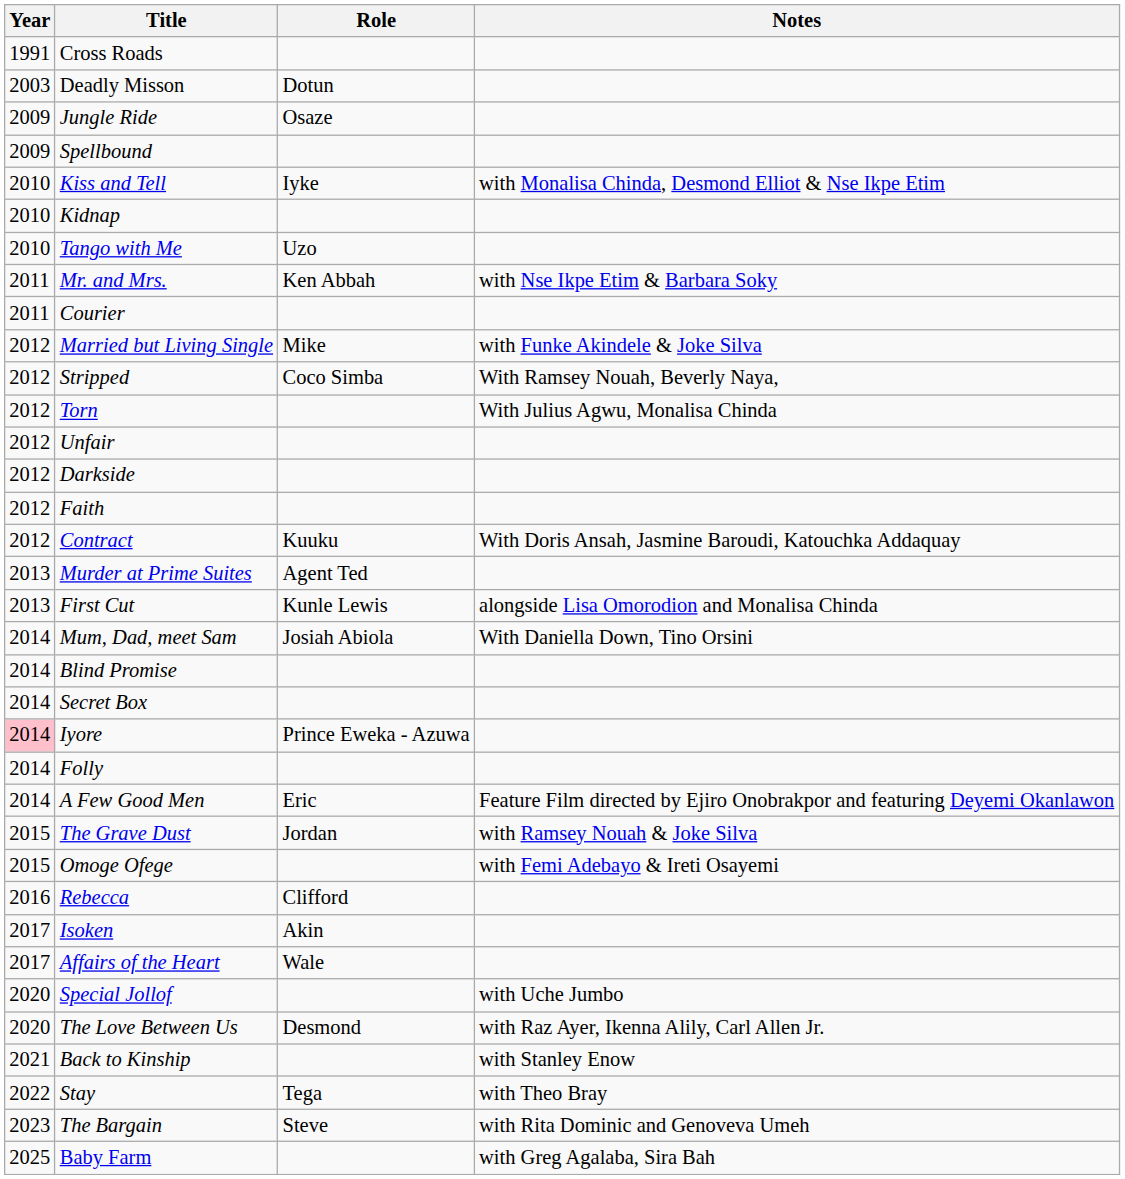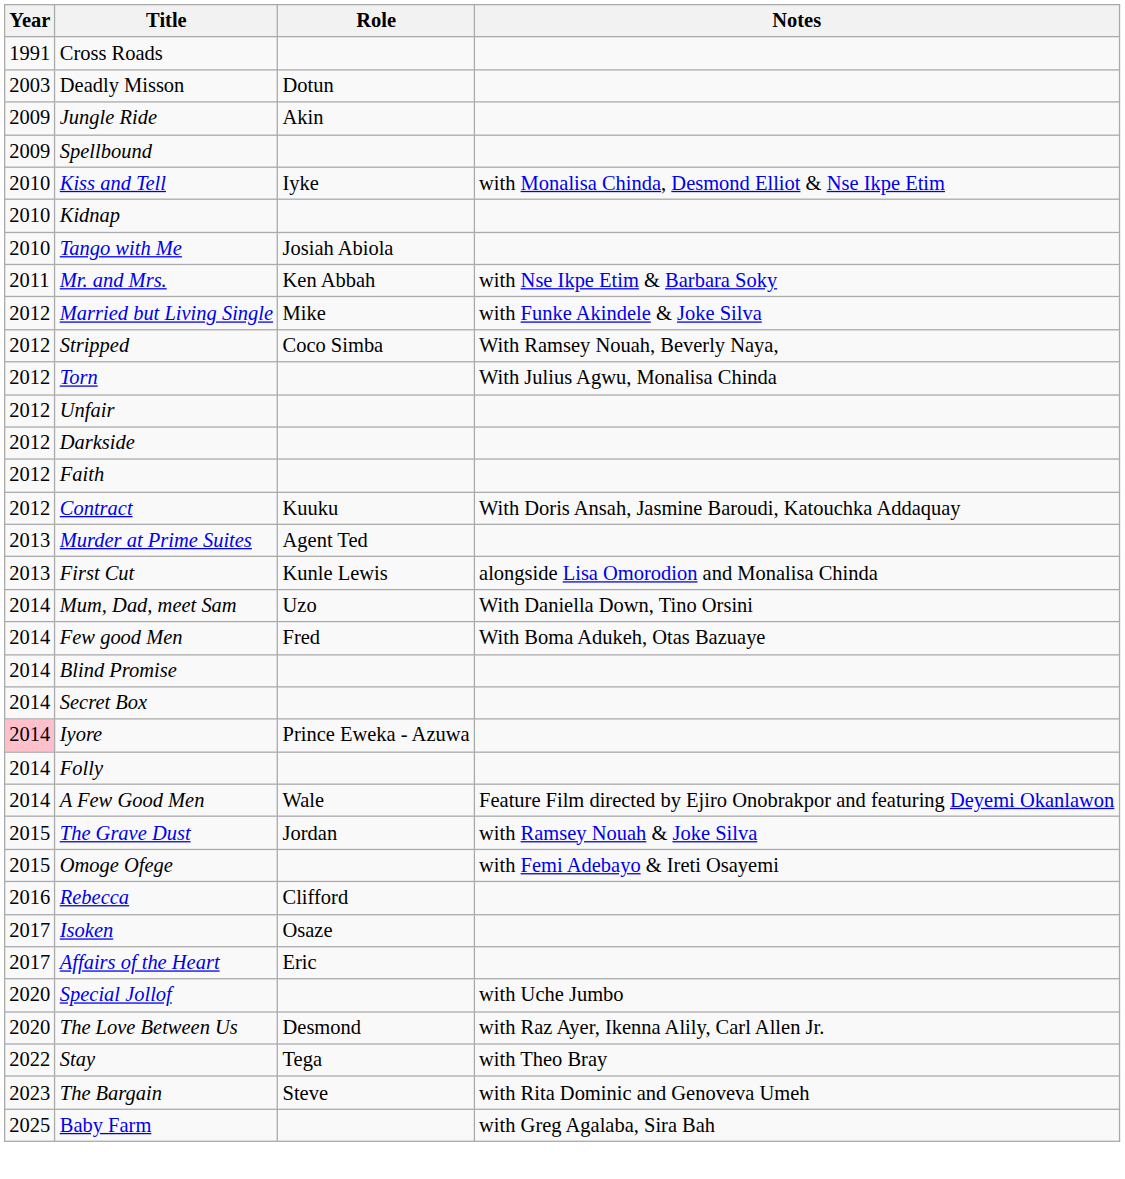 <table class="wikitable">
 <tr>
 <th>Year</th>
 <th>Title</th>
 <th>Role</th>
 <th>Notes</th>
 </tr>
 <tr>
 <td>1991</td>
 <td>Cross Roads</td>
 <td></td>
 <td></td>
 </tr>
 <tr>
 <td>2003</td>
 <td>Deadly Misson</td>
 <td>Dotun</td>
 <td></td>
 </tr>
 <tr>
 <td>2009</td>
 <td><em>Jungle Ride</em></td>
-<td>Osaze</td>
+<td>Akin</td>
 <td></td>
 </tr>
 <tr>
 <td>2009</td>
 <td><em>Spellbound</em></td>
 <td></td>
 <td></td>
 </tr>
 <tr>
 <td>2010</td>
 <td><em><a href='#'>Kiss and Tell</a></em></td>
 <td>Iyke</td>
 <td>with <a href='#'>Monalisa Chinda</a>, <a href='#'>Desmond Elliot</a> & <a href='#'>Nse Ikpe Etim</a></td>
 </tr>
 <tr>
 <td>2010</td>
 <td><em>Kidnap</em></td>
 <td></td>
 <td></td>
 </tr>
 <tr>
 <td>2010</td>
 <td><em><a href='#'>Tango with Me</a></em></td>
-<td>Uzo</td>
+<td>Josiah Abiola</td>
 <td></td>
 </tr>
 <tr>
 <td>2011</td>
 <td><em><a href='#'>Mr. and Mrs.</a></em></td>
 <td>Ken Abbah</td>
 <td>with <a href='#'>Nse Ikpe Etim</a> & <a href='#'>Barbara Soky</a></td>
-</tr>
-<tr>
-<td>2011</td>
-<td><em>Courier</em></td>
-<td></td>
-<td></td>
 </tr>
 <tr>
 <td>2012</td>
 <td><em><a href='#'>Married but Living Single</a></em></td>
 <td>Mike</td>
 <td>with <a href='#'>Funke Akindele</a> & <a href='#'>Joke Silva</a></td>
 </tr>
 <tr>
 <td>2012</td>
 <td><em>Stripped</em></td>
 <td>Coco Simba</td>
 <td>With Ramsey Nouah, Beverly Naya,</td>
 </tr>
 <tr>
 <td>2012</td>
 <td><em><a href='#'>Torn</a></em></td>
 <td></td>
 <td>With Julius Agwu, Monalisa Chinda</td>
 </tr>
 <tr>
 <td>2012</td>
 <td><em>Unfair</em></td>
 <td></td>
 <td></td>
 </tr>
 <tr>
 <td>2012</td>
 <td><em>Darkside</em></td>
 <td></td>
 <td></td>
 </tr>
 <tr>
 <td>2012</td>
 <td><em>Faith</em></td>
 <td></td>
 <td></td>
 </tr>
 <tr>
 <td>2012</td>
 <td><em><a href='#'>Contract</a></em></td>
 <td>Kuuku</td>
 <td>With Doris Ansah, Jasmine Baroudi, Katouchka Addaquay</td>
 </tr>
 <tr>
 <td>2013</td>
 <td><em><a href='#'>Murder at Prime Suites</a></em></td>
 <td>Agent Ted</td>
 <td></td>
 </tr>
 <tr>
 <td>2013</td>
 <td><em>First Cut</em></td>
 <td>Kunle Lewis</td>
 <td>alongside <a href='#'>Lisa Omorodion</a> and Monalisa Chinda</td>
 </tr>
 <tr>
 <td>2014</td>
 <td><em>Mum, Dad, meet Sam</em></td>
-<td>Josiah Abiola</td>
+<td>Uzo</td>
 <td>With Daniella Down, Tino Orsini</td>
+</tr>
+<tr>
+<td>2014</td>
+<td><em>Few good Men</em></td>
+<td>Fred</td>
+<td>With Boma Adukeh, Otas Bazuaye</td>
 </tr>
 <tr>
 <td>2014</td>
 <td><em>Blind Promise</em></td>
 <td></td>
 <td></td>
 </tr>
 <tr>
 <td>2014</td>
 <td><em>Secret Box</em></td>
 <td></td>
 <td></td>
 </tr>
 <tr>
 <td style="background: pink;">2014</td>
 <td><em>Iyore</em></td>
 <td>Prince Eweka - Azuwa</td>
 <td></td>
 </tr>
 <tr>
 <td>2014</td>
 <td><em>Folly</em></td>
 <td></td>
 <td></td>
 </tr>
 <tr 2014 || Affairs of the heart ||>
 <td>2014</td>
 <td><em>A Few Good Men</em></td>
-<td>Eric</td>
+<td>Wale</td>
 <td>Feature Film directed by Ejiro Onobrakpor and featuring <a href='#'>Deyemi Okanlawon</a></td>
 </tr>
 <tr>
 <td>2015</td>
 <td><em><a href='#'>The Grave Dust</a></em></td>
 <td>Jordan</td>
 <td>with <a href='#'>Ramsey Nouah</a> & <a href='#'>Joke Silva</a></td>
 </tr>
 <tr>
 <td>2015</td>
 <td><em>Omoge Ofege</em></td>
 <td></td>
 <td>with <a href='#'>Femi Adebayo</a> & Ireti Osayemi</td>
 </tr>
 <tr>
 <td>2016</td>
 <td><em><a href='#'>Rebecca</a></em></td>
 <td>Clifford</td>
 <td></td>
 </tr>
 <tr>
 <td>2017</td>
 <td><em><a href='#'>Isoken</a></em></td>
-<td>Akin</td>
+<td>Osaze</td>
 <td></td>
 </tr>
 <tr>
 <td>2017</td>
 <td><em><a href='#'>Affairs of the Heart</a></em></td>
-<td>Wale</td>
+<td>Eric</td>
 <td></td>
 </tr>
 <tr>
 <td>2020</td>
 <td><em><a href='#'>Special Jollof</a></em></td>
 <td></td>
 <td>with Uche Jumbo</td>
 </tr>
 <tr>
 <td>2020</td>
 <td><em>The Love Between Us</em></td>
 <td>Desmond</td>
 <td>with Raz Ayer, Ikenna Alily, Carl Allen Jr.</td>
-</tr>
-<tr>
-<td>2021</td>
-<td><em>Back to Kinship</em></td>
-<td></td>
-<td>with Stanley Enow</td>
 </tr>
 <tr>
 <td>2022</td>
 <td><em>Stay</em></td>
 <td>Tega</td>
 <td>with Theo Bray</td>
 </tr>
 <tr>
 <td>2023</td>
 <td><em>The Bargain</em></td>
 <td>Steve</td>
 <td>with Rita Dominic and Genoveva Umeh</td>
 </tr>
 <tr>
 <td>2025</td>
 <td><a href='#'>Baby Farm</a></td>
 <td></td>
 <td>with Greg Agalaba, Sira Bah</td>
 </tr>
 </table>
